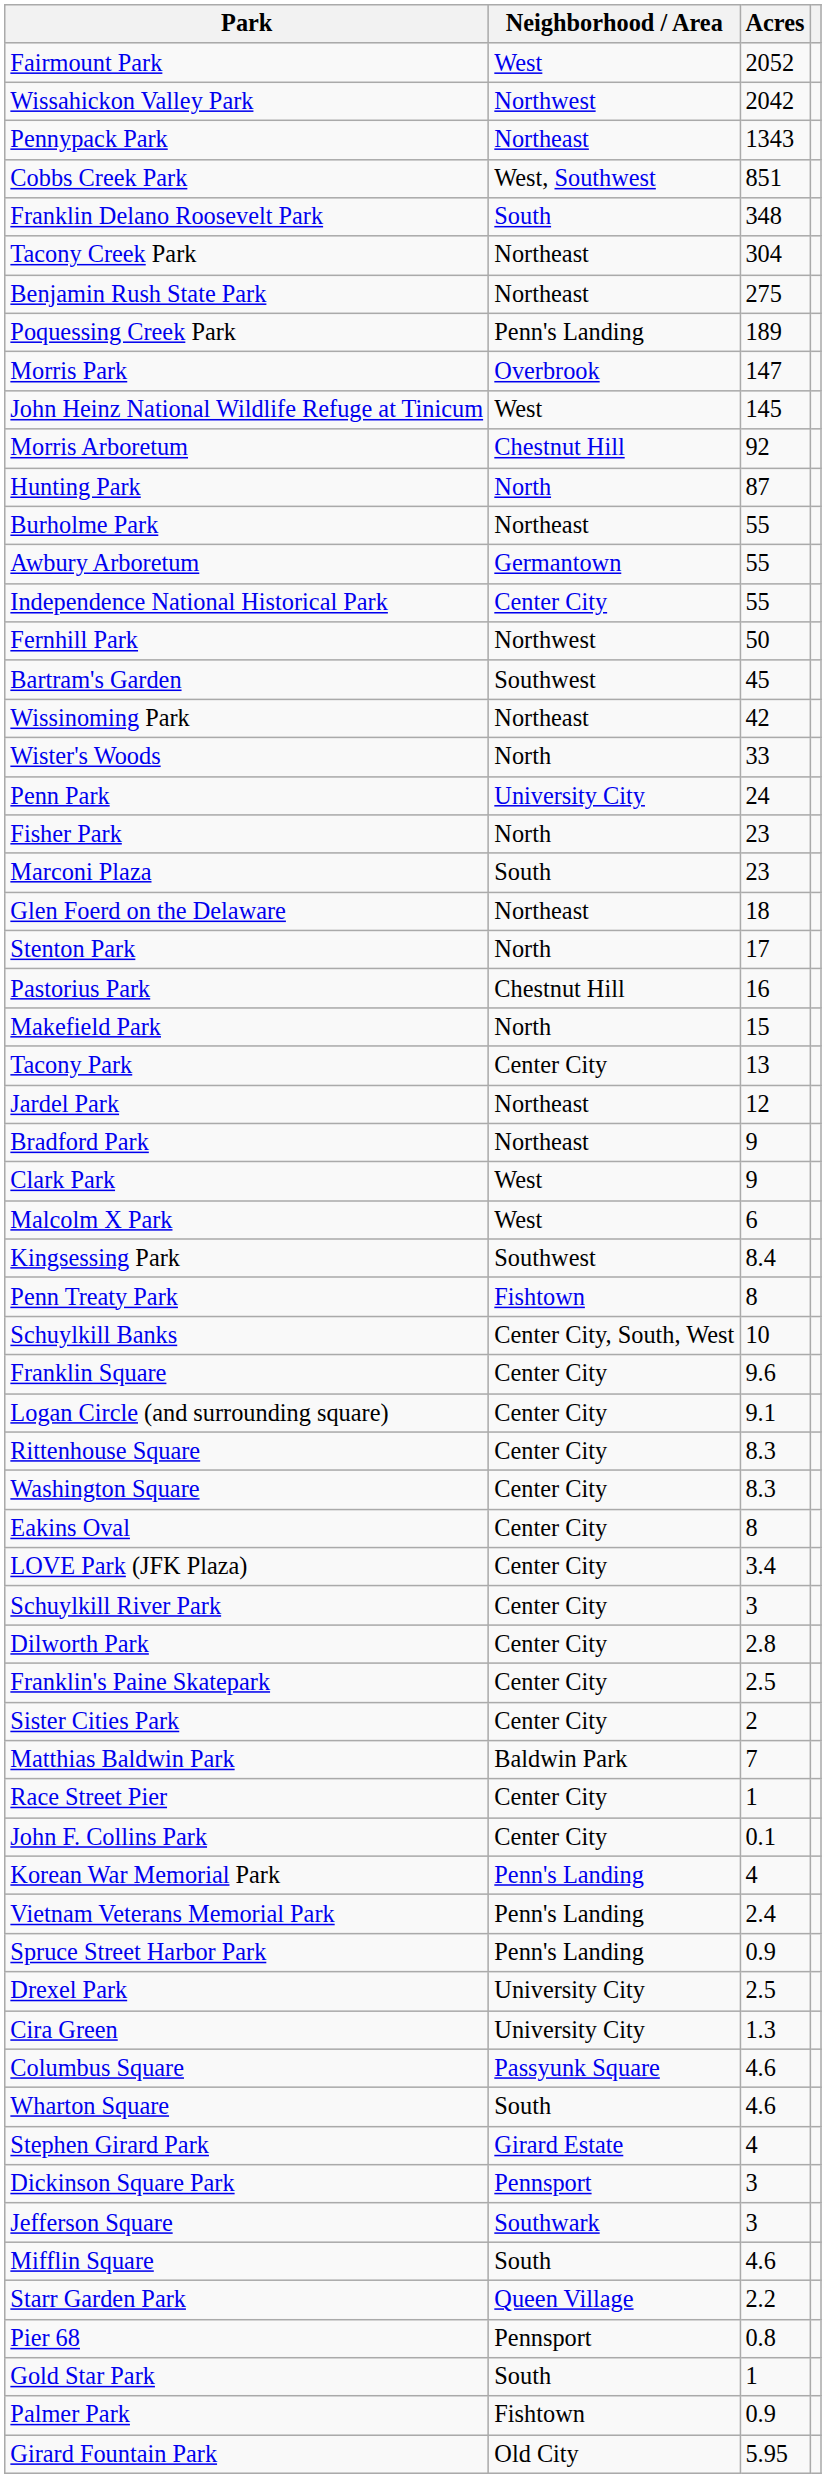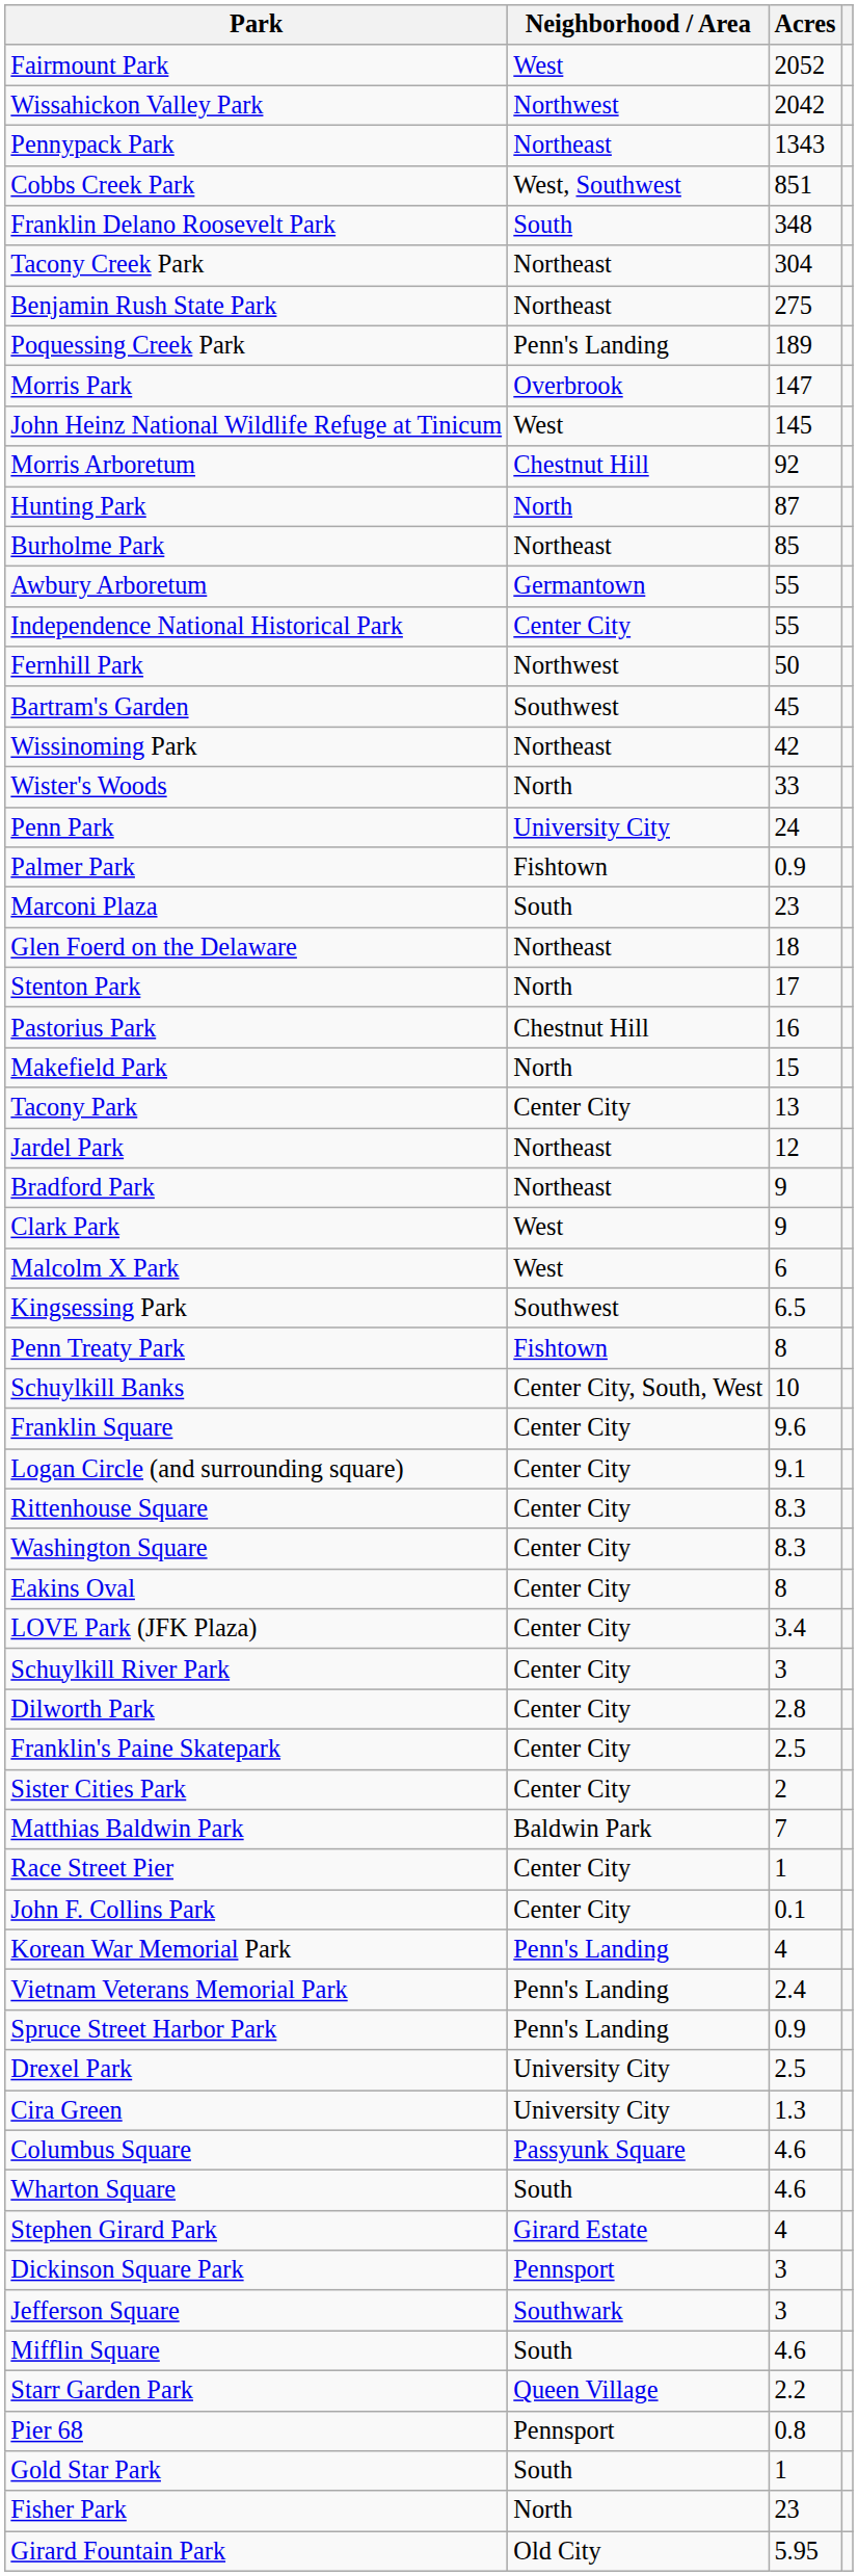 <table class="wikitable sortable">
 <tr>
 <th>Park</th>
 <th>Neighborhood / Area</th>
 <th>Acres</th>
 <th class="unsortable"></th>
 </tr>
 <tr>
 <td><a href='#'>Fairmount Park</a></td>
 <td><a href='#'>West</a></td>
 <td>2052</td>
 <td></td>
 </tr>
 <tr>
 <td><a href='#'>Wissahickon Valley Park</a></td>
 <td><a href='#'>Northwest</a></td>
 <td>2042</td>
 <td></td>
 </tr>
 <tr>
 <td><a href='#'>Pennypack Park</a></td>
 <td><a href='#'>Northeast</a></td>
 <td>1343</td>
 <td></td>
 </tr>
 <tr>
 <td><a href='#'>Cobbs Creek Park</a></td>
 <td>West, <a href='#'>Southwest</a></td>
 <td>851</td>
 <td></td>
 </tr>
 <tr>
 <td><a href='#'>Franklin Delano Roosevelt Park</a></td>
 <td><a href='#'>South</a></td>
 <td>348</td>
 <td></td>
 </tr>
 <tr>
 <td><a href='#'>Tacony Creek</a> Park</td>
 <td>Northeast</td>
 <td>304</td>
 <td></td>
 </tr>
 <tr>
 <td><a href='#'>Benjamin Rush State Park</a></td>
 <td>Northeast</td>
 <td>275</td>
 <td></td>
 </tr>
 <tr>
 <td><a href='#'>Poquessing Creek</a> Park</td>
 <td>Penn's Landing</td>
 <td>189</td>
 <td></td>
 </tr>
 <tr>
 <td><a href='#'>Morris Park</a></td>
 <td><a href='#'>Overbrook</a></td>
 <td>147</td>
 <td></td>
 </tr>
 <tr>
 <td><a href='#'>John Heinz National Wildlife Refuge at Tinicum</a></td>
 <td>West</td>
 <td>145</td>
 <td></td>
 </tr>
 <tr>
 <td><a href='#'>Morris Arboretum</a></td>
 <td><a href='#'>Chestnut Hill</a></td>
 <td>92</td>
 <td></td>
 </tr>
 <tr>
 <td><a href='#'>Hunting Park</a></td>
 <td><a href='#'>North</a></td>
 <td>87</td>
 <td></td>
 </tr>
 <tr>
 <td><a href='#'>Burholme Park</a></td>
 <td>Northeast</td>
-<td>55</td>
+<td>85</td>
 <td></td>
 </tr>
 <tr>
 <td><a href='#'>Awbury Arboretum</a></td>
 <td><a href='#'>Germantown</a></td>
 <td>55</td>
 <td></td>
 </tr>
 <tr>
 <td><a href='#'>Independence National Historical Park</a></td>
 <td><a href='#'>Center City</a></td>
 <td>55</td>
 <td></td>
 </tr>
 <tr>
 <td><a href='#'>Fernhill Park</a></td>
 <td>Northwest</td>
 <td>50</td>
 <td></td>
 </tr>
 <tr>
 <td><a href='#'>Bartram's Garden</a></td>
 <td>Southwest</td>
 <td>45</td>
 <td></td>
 </tr>
 <tr>
 <td><a href='#'>Wissinoming</a> Park</td>
 <td>Northeast</td>
 <td>42</td>
 <td></td>
 </tr>
 <tr>
 <td><a href='#'>Wister's Woods</a></td>
 <td>North</td>
 <td>33</td>
 <td></td>
 </tr>
 <tr>
 <td><a href='#'>Penn Park</a></td>
 <td><a href='#'>University City</a></td>
 <td>24</td>
 <td></td>
 </tr>
 <tr>
-<td><a href='#'>Fisher Park</a></td>
-<td>North</td>
-<td>23</td>
+<td><a href='#'>Palmer Park</a></td>
+<td>Fishtown</td>
+<td>0.9</td>
 <td></td>
 </tr>
 <tr>
 <td><a href='#'>Marconi Plaza</a></td>
 <td>South</td>
 <td>23</td>
 <td></td>
 </tr>
 <tr>
 <td><a href='#'>Glen Foerd on the Delaware</a></td>
 <td>Northeast</td>
 <td>18</td>
 <td></td>
 </tr>
 <tr>
 <td><a href='#'>Stenton Park</a></td>
 <td>North</td>
 <td>17</td>
 <td></td>
 </tr>
 <tr>
 <td><a href='#'>Pastorius Park</a></td>
 <td>Chestnut Hill</td>
 <td>16</td>
 <td></td>
 </tr>
 <tr>
 <td><a href='#'>Makefield Park</a></td>
 <td>North</td>
 <td>15</td>
 <td></td>
 </tr>
 <tr>
 <td><a href='#'>Tacony Park</a></td>
 <td>Center City</td>
 <td>13</td>
 <td></td>
 </tr>
 <tr>
 <td><a href='#'>Jardel Park</a></td>
 <td>Northeast</td>
 <td>12</td>
 <td></td>
 </tr>
 <tr>
 <td><a href='#'>Bradford Park</a></td>
 <td>Northeast</td>
 <td>9</td>
 <td></td>
 </tr>
 <tr>
 <td><a href='#'>Clark Park</a></td>
 <td>West</td>
 <td>9</td>
 <td></td>
 </tr>
 <tr>
 <td><a href='#'>Malcolm X Park</a></td>
 <td>West</td>
 <td>6</td>
 <td></td>
 </tr>
 <tr>
 <td><a href='#'>Kingsessing</a> Park</td>
 <td>Southwest</td>
-<td>8.4</td>
+<td>6.5</td>
 <td></td>
 </tr>
 <tr>
 <td><a href='#'>Penn Treaty Park</a></td>
 <td><a href='#'>Fishtown</a></td>
 <td>8</td>
 <td></td>
 </tr>
 <tr>
 <td><a href='#'>Schuylkill Banks</a></td>
 <td>Center City, South, West</td>
 <td>10</td>
 <td></td>
 </tr>
 <tr>
 <td><a href='#'>Franklin Square</a></td>
 <td>Center City</td>
 <td>9.6</td>
 <td></td>
 </tr>
 <tr>
 <td><a href='#'>Logan Circle</a> (and surrounding square)</td>
 <td>Center City</td>
 <td>9.1</td>
 <td></td>
 </tr>
 <tr>
 <td><a href='#'>Rittenhouse Square</a></td>
 <td>Center City</td>
 <td>8.3</td>
 <td></td>
 </tr>
 <tr>
 <td><a href='#'>Washington Square</a></td>
 <td>Center City</td>
 <td>8.3</td>
 <td></td>
 </tr>
 <tr>
 <td><a href='#'>Eakins Oval</a></td>
 <td>Center City</td>
 <td>8</td>
 <td></td>
 </tr>
 <tr>
 <td><a href='#'>LOVE Park</a> (JFK Plaza)</td>
 <td>Center City</td>
 <td>3.4</td>
 <td></td>
 </tr>
 <tr>
 <td><a href='#'>Schuylkill River Park</a></td>
 <td>Center City</td>
 <td>3</td>
 <td></td>
 </tr>
 <tr>
 <td><a href='#'>Dilworth Park</a></td>
 <td>Center City</td>
 <td>2.8</td>
 <td></td>
 </tr>
 <tr>
 <td><a href='#'>Franklin's Paine Skatepark</a></td>
 <td>Center City</td>
 <td>2.5</td>
 <td></td>
 </tr>
 <tr>
 <td><a href='#'>Sister Cities Park</a></td>
 <td>Center City</td>
 <td>2</td>
 <td></td>
 </tr>
 <tr>
 <td><a href='#'>Matthias Baldwin Park</a></td>
 <td>Baldwin Park</td>
 <td>7</td>
 <td></td>
 </tr>
 <tr>
 <td><a href='#'>Race Street Pier</a></td>
 <td>Center City</td>
 <td>1</td>
 <td></td>
 </tr>
 <tr>
 <td><a href='#'>John F. Collins Park</a></td>
 <td>Center City</td>
 <td>0.1</td>
 <td></td>
 </tr>
 <tr>
 <td><a href='#'>Korean War Memorial</a> Park</td>
 <td><a href='#'>Penn's Landing</a></td>
 <td>4</td>
 <td></td>
 </tr>
 <tr>
 <td><a href='#'>Vietnam Veterans Memorial Park</a></td>
 <td>Penn's Landing</td>
 <td>2.4</td>
 <td></td>
 </tr>
 <tr>
 <td><a href='#'>Spruce Street Harbor Park</a></td>
 <td>Penn's Landing</td>
 <td>0.9</td>
 <td></td>
 </tr>
 <tr>
 <td><a href='#'>Drexel Park</a></td>
 <td>University City</td>
 <td>2.5</td>
 <td></td>
 </tr>
 <tr>
 <td><a href='#'>Cira Green</a></td>
 <td>University City</td>
 <td>1.3</td>
 <td></td>
 </tr>
 <tr>
 <td><a href='#'>Columbus Square</a></td>
 <td><a href='#'>Passyunk Square</a></td>
 <td>4.6</td>
 <td></td>
 </tr>
 <tr>
 <td><a href='#'>Wharton Square</a></td>
 <td>South</td>
 <td>4.6</td>
 <td></td>
 </tr>
 <tr>
 <td><a href='#'>Stephen Girard Park</a></td>
 <td><a href='#'>Girard Estate</a></td>
 <td>4</td>
 <td></td>
 </tr>
 <tr>
 <td><a href='#'>Dickinson Square Park</a></td>
 <td><a href='#'>Pennsport</a></td>
 <td>3</td>
 <td></td>
 </tr>
 <tr>
 <td><a href='#'>Jefferson Square</a></td>
 <td><a href='#'>Southwark</a></td>
 <td>3</td>
 <td></td>
 </tr>
 <tr>
 <td><a href='#'>Mifflin Square</a></td>
 <td>South</td>
 <td>4.6</td>
 <td></td>
 </tr>
 <tr>
 <td><a href='#'>Starr Garden Park</a></td>
 <td><a href='#'>Queen Village</a></td>
 <td>2.2</td>
 <td></td>
 </tr>
 <tr>
 <td><a href='#'>Pier 68</a></td>
 <td>Pennsport</td>
 <td>0.8</td>
 <td></td>
 </tr>
 <tr>
 <td><a href='#'>Gold Star Park</a></td>
 <td>South</td>
 <td>1</td>
 <td></td>
 </tr>
 <tr>
-<td><a href='#'>Palmer Park</a></td>
-<td>Fishtown</td>
-<td>0.9</td>
+<td><a href='#'>Fisher Park</a></td>
+<td>North</td>
+<td>23</td>
 <td></td>
 </tr>
 <tr>
 <td><a href='#'>Girard Fountain Park</a></td>
 <td>Old City</td>
 <td>5.95</td>
 <td></td>
 </tr>
 </table>
